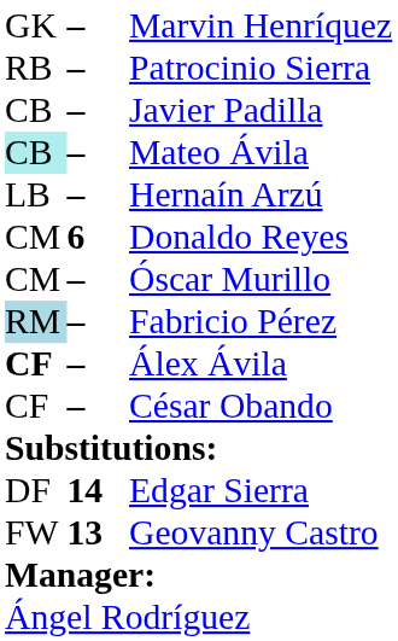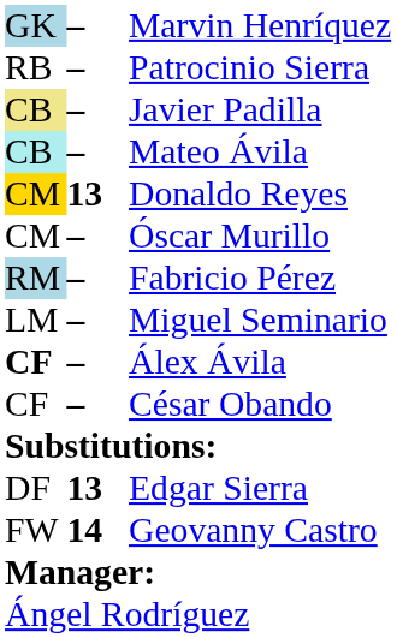 <table style = "font-size: 90%" cellspacing = "0" cellpadding = "0">
 <tr>
 <td colspan = 4></td>
 </tr>
 <tr>
 <th width = "25"></th>
 <th width = "25"></th>
 </tr>
 <tr>
-<td>GK</td>
+<td style="background: lightblue;">GK</td>
 <td><strong>–</strong></td>
 <td> <a href='#'>Marvin Henríquez</a></td>
 </tr>
 <tr>
 <td>RB</td>
 <td><strong>–</strong></td>
 <td> <a href='#'>Patrocinio Sierra</a></td>
 </tr>
 <tr>
-<td>CB</td>
+<td style="background: khaki;">CB</td>
 <td><strong>–</strong></td>
 <td> <a href='#'>Javier Padilla</a></td>
 </tr>
 <tr>
 <td style="background: paleturquoise;">CB</td>
 <td><strong>–</strong></td>
 <td> <a href='#'>Mateo Ávila</a></td>
 </tr>
 <tr>
-<td>LB</td>
-<td><strong>–</strong></td>
-<td> <a href='#'>Hernaín Arzú</a></td>
-<td></td>
-<td></td>
-</tr>
-<tr>
-<td>CM</td>
-<td><strong>6</strong></td>
+<td style="background: gold;">CM</td>
+<td><strong>13</strong></td>
 <td> <a href='#'>Donaldo Reyes</a></td>
 </tr>
 <tr>
 <td>CM</td>
 <td><strong>–</strong></td>
 <td> <a href='#'>Óscar Murillo</a></td>
 </tr>
 <tr>
 <td style="background: lightblue;">RM</td>
 <td><strong>–</strong></td>
 <td> <a href='#'>Fabricio Pérez</a></td>
+</tr>
+<tr>
+<td>LM</td>
+<td><strong>–</strong></td>
+<td> <a href='#'>Miguel Seminario</a></td>
+<td></td>
+<td></td>
 </tr>
 <tr>
 <td><strong>CF</strong></td>
 <td><strong>–</strong></td>
 <td> <a href='#'>Álex Ávila</a></td>
 </tr>
 <tr>
 <td>CF</td>
 <td><strong>–</strong></td>
 <td> <a href='#'>César Obando</a></td>
 </tr>
 <tr>
 <td colspan = 3><strong>Substitutions:</strong></td>
 </tr>
 <tr>
 <td>DF</td>
-<td><strong>14</strong></td>
+<td><strong>13</strong></td>
 <td> <a href='#'>Edgar Sierra</a></td>
 <td></td>
 <td></td>
 </tr>
 <tr>
 <td>FW</td>
-<td><strong>13</strong></td>
+<td><strong>14</strong></td>
 <td> <a href='#'>Geovanny Castro</a></td>
 <td></td>
 <td></td>
 </tr>
 <tr>
 <td colspan = 3><strong>Manager:</strong></td>
 </tr>
 <tr>
 <td colspan = 3> <a href='#'>Ángel Rodríguez</a></td>
 </tr>
 </table>
